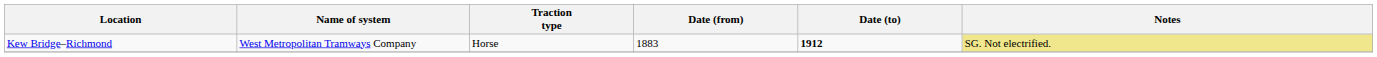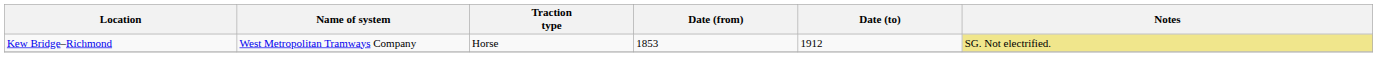 <table class="wikitable" width=100%>
 <tr>
 <th width=17%>Location</th>
 <th width=17%>Name of system</th>
 <th width=12%>Traction<br>type</th>
 <th width=12%>Date (from)</th>
 <th width=12%>Date (to)</th>
 <th width=30%>Notes</th>
 </tr>
 <tr>
 <td><a href='#'>Kew Bridge</a>–<a href='#'>Richmond</a></td>
 <td><a href='#'>West Metropolitan Tramways</a> Company</td>
 <td>Horse</td>
-<td>1883</td>
-<td><strong>1912</strong></td>
+<td>1853</td>
+<td>1912</td>
 <td style="background: khaki;">SG. Not electrified.</td>
 </tr>
 <tr>
 </tr>
 </table>
